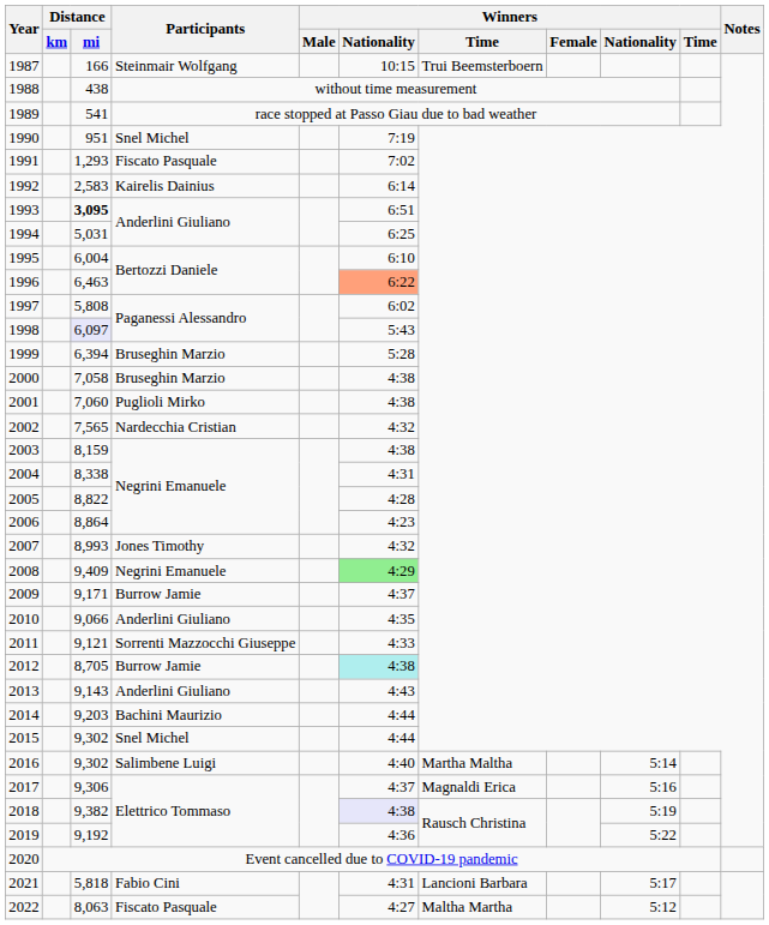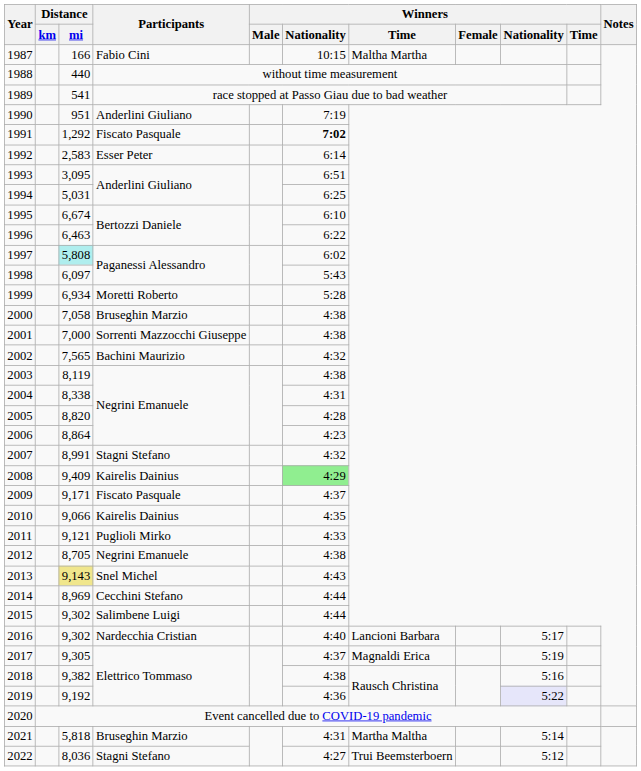 <table class="wikitable sortable">
 <tr>
 <th rowspan=2>Year</th>
 <th colspan=2>Distance</th>
 <th rowspan=2>Participants</th>
 <th colspan=6>Winners</th>
 <th rowspan=2>Notes</th>
 </tr>
 <tr>
 <th><a href='#'>km</a></th>
 <th><a href='#'>mi</a></th>
 <th>Male</th>
 <th>Nationality</th>
 <th>Time</th>
 <th>Female</th>
 <th>Nationality</th>
 <th>Time</th>
 </tr>
 <tr>
 <td align=center>1987</td>
 <td></td>
 <td align=right>166</td>
-<td>Steinmair Wolfgang</td>
+<td>Fabio Cini</td>
 <td align=center></td>
 <td align=right>10:15</td>
-<td>Trui Beemsterboern</td>
+<td>Maltha Martha</td>
 <td align=center></td>
 <td></td>
 <td></td>
 </tr>
 <tr>
 <td align=center>1988</td>
 <td></td>
-<td align=right>438</td>
+<td align=right>440</td>
 <td colspan=6 align=center>without time measurement</td>
 <td></td>
 </tr>
 <tr>
 <td align=center>1989</td>
 <td></td>
 <td align=right>541</td>
 <td colspan=6 align=center>race stopped at Passo Giau due to bad weather</td>
 <td></td>
 </tr>
 <tr>
 <td align=center>1990</td>
 <td></td>
 <td align=right>951</td>
-<td>Snel Michel</td>
+<td>Anderlini Giuliano</td>
 <td align=center></td>
 <td align=right>7:19</td>
 </tr>
 <tr>
 <td align=center>1991</td>
 <td></td>
-<td align=right>1,293</td>
+<td align=right>1,292</td>
 <td>Fiscato Pasquale</td>
 <td align=center></td>
-<td align=right>7:02</td>
+<td align=right><strong>7:02</strong></td>
 </tr>
 <tr>
 <td align=center>1992</td>
 <td></td>
 <td align=right>2,583</td>
-<td>Kairelis Dainius</td>
+<td>Esser Peter</td>
 <td align=center></td>
 <td align=right>6:14</td>
 </tr>
 <tr>
 <td align=center>1993</td>
 <td></td>
-<td align=right><strong>3,095</strong></td>
+<td align=right>3,095</td>
 <td rowspan=2>Anderlini Giuliano</td>
 <td align=center rowspan=2></td>
 <td align=right>6:51</td>
 </tr>
 <tr>
 <td align=center>1994</td>
 <td></td>
 <td align=right>5,031</td>
 <td align=right>6:25</td>
 </tr>
 <tr>
 <td align=center>1995</td>
 <td></td>
-<td align=right>6,004</td>
+<td align=right>6,674</td>
 <td rowspan=2>Bertozzi Daniele</td>
 <td align=center rowspan=2></td>
 <td align=right>6:10</td>
 </tr>
 <tr>
 <td align=center>1996</td>
 <td></td>
 <td align=right>6,463</td>
-<td align=right style="background: lightsalmon;">6:22</td>
+<td align=right>6:22</td>
 </tr>
 <tr>
 <td align=center>1997</td>
 <td></td>
-<td align=right>5,808</td>
+<td align=right style="background: paleturquoise;">5,808</td>
 <td rowspan=2>Paganessi Alessandro</td>
 <td align=center rowspan=2></td>
 <td align=right>6:02</td>
 </tr>
 <tr>
 <td align=center>1998</td>
 <td></td>
-<td align=right style="background: lavender;">6,097</td>
+<td align=right>6,097</td>
 <td align=right>5:43</td>
 </tr>
 <tr>
 <td align=center>1999</td>
 <td></td>
-<td align=right>6,394</td>
-<td>Bruseghin Marzio</td>
+<td align=right>6,934</td>
+<td>Moretti Roberto</td>
 <td align=center></td>
 <td align=right>5:28</td>
 </tr>
 <tr>
 <td align=center>2000</td>
 <td></td>
 <td align=right>7,058</td>
 <td>Bruseghin Marzio</td>
 <td align=center></td>
 <td align=right>4:38</td>
 </tr>
 <tr>
 <td align=center>2001</td>
 <td></td>
-<td align=right>7,060</td>
-<td>Puglioli Mirko</td>
+<td align=right>7,000</td>
+<td>Sorrenti Mazzocchi Giuseppe</td>
 <td align=center></td>
 <td align=right>4:38</td>
 </tr>
 <tr>
 <td align=center>2002</td>
 <td></td>
 <td align=right>7,565</td>
-<td>Nardecchia Cristian</td>
+<td>Bachini Maurizio</td>
 <td align=center></td>
 <td align=right>4:32</td>
 </tr>
 <tr>
 <td align=center>2003</td>
 <td></td>
-<td align=right>8,159</td>
+<td align=right>8,119</td>
 <td rowspan=4>Negrini Emanuele</td>
 <td align=center rowspan=4></td>
 <td align=right>4:38</td>
 </tr>
 <tr>
 <td align=center>2004</td>
 <td></td>
 <td align=right>8,338</td>
 <td align=right>4:31</td>
 </tr>
 <tr>
 <td align=center>2005</td>
 <td></td>
-<td align=right>8,822</td>
+<td align=right>8,820</td>
 <td align=right>4:28</td>
 </tr>
 <tr>
 <td align=center>2006</td>
 <td></td>
 <td align=right>8,864</td>
 <td align=right>4:23</td>
 </tr>
 <tr>
 <td align=center>2007</td>
 <td></td>
-<td align=right>8,993</td>
-<td>Jones Timothy</td>
+<td align=right>8,991</td>
+<td>Stagni Stefano</td>
 <td align=center></td>
 <td align=right>4:32</td>
 </tr>
 <tr>
 <td align=center>2008</td>
 <td></td>
 <td align=right>9,409</td>
-<td>Negrini Emanuele</td>
+<td>Kairelis Dainius</td>
 <td align=center></td>
 <td align=right style="background: lightgreen;">4:29</td>
 </tr>
 <tr>
 <td align=center>2009</td>
 <td></td>
 <td align=right>9,171</td>
-<td>Burrow Jamie</td>
+<td>Fiscato Pasquale</td>
 <td align=center></td>
 <td align=right>4:37</td>
 </tr>
 <tr>
 <td align=center>2010</td>
 <td></td>
 <td align=right>9,066</td>
-<td>Anderlini Giuliano</td>
+<td>Kairelis Dainius</td>
 <td align=center></td>
 <td align=right>4:35</td>
 </tr>
 <tr>
 <td align=center>2011</td>
 <td></td>
 <td align=right>9,121</td>
-<td>Sorrenti Mazzocchi Giuseppe</td>
+<td>Puglioli Mirko</td>
 <td align=center></td>
 <td align=right>4:33</td>
 </tr>
 <tr>
 <td align=center>2012</td>
 <td></td>
 <td align=right>8,705</td>
-<td>Burrow Jamie</td>
+<td>Negrini Emanuele</td>
 <td align=center></td>
-<td align=right style="background: paleturquoise;">4:38</td>
+<td align=right>4:38</td>
 </tr>
 <tr>
 <td align=center>2013</td>
 <td></td>
-<td align=right>9,143</td>
-<td>Anderlini Giuliano</td>
+<td align=right style="background: khaki;">9,143</td>
+<td>Snel Michel</td>
 <td align=center></td>
 <td align=right>4:43</td>
 </tr>
 <tr>
 <td align=center>2014</td>
 <td></td>
-<td align=right>9,203</td>
-<td>Bachini Maurizio</td>
+<td align=right>8,969</td>
+<td>Cecchini Stefano</td>
 <td align=center></td>
 <td align=right>4:44</td>
 </tr>
 <tr>
 <td align=center>2015</td>
 <td></td>
 <td align=right>9,302</td>
-<td>Snel Michel</td>
+<td>Salimbene Luigi</td>
 <td align=center></td>
 <td align=right>4:44</td>
 </tr>
 <tr>
 <td align=center>2016</td>
 <td></td>
 <td align=right>9,302</td>
-<td>Salimbene Luigi</td>
+<td>Nardecchia Cristian</td>
 <td align=center></td>
 <td align=right>4:40</td>
-<td>Martha Maltha</td>
+<td>Lancioni Barbara</td>
 <td align=center></td>
-<td align=right>5:14</td>
+<td align=right>5:17</td>
 <td></td>
 </tr>
 <tr>
 <td align=center>2017</td>
 <td></td>
-<td align=right>9,306</td>
+<td align=right>9,305</td>
 <td rowspan=3>Elettrico Tommaso</td>
 <td align=center rowspan=3></td>
 <td align=right>4:37</td>
 <td>Magnaldi Erica</td>
 <td align=center></td>
-<td align=right>5:16</td>
+<td align=right>5:19</td>
 <td></td>
 </tr>
 <tr>
 <td align=center>2018</td>
 <td></td>
 <td align=right>9,382</td>
-<td align=right style="background: lavender;">4:38</td>
+<td align=right>4:38</td>
 <td rowspan=2>Rausch Christina</td>
 <td align=center rowspan=2></td>
-<td align=right>5:19</td>
+<td align=right>5:16</td>
 <td></td>
 </tr>
 <tr>
 <td align=center>2019</td>
 <td></td>
 <td align=right>9,192</td>
 <td align=right>4:36</td>
-<td align=right>5:22</td>
+<td align=right style="background: lavender;">5:22</td>
 <td></td>
 </tr>
 <tr>
 <td align=center>2020</td>
 <td colspan=9 align=center>Event cancelled due to <a href='#'>COVID-19 pandemic</a></td>
 <td></td>
 </tr>
 <tr>
 <td align=center>2021</td>
 <td></td>
 <td align=right>5,818</td>
-<td>Fabio Cini</td>
+<td>Bruseghin Marzio</td>
 <td align=center rowspan=3></td>
 <td align=right>4:31</td>
-<td>Lancioni Barbara</td>
+<td>Martha Maltha</td>
 <td align=center></td>
-<td align=right>5:17</td>
+<td align=right>5:14</td>
 <td></td>
 </tr>
 <tr>
 <td align=center>2022</td>
 <td></td>
-<td align=right>8,063</td>
-<td>Fiscato Pasquale</td>
+<td align=right>8,036</td>
+<td>Stagni Stefano</td>
 <td align=right>4:27</td>
-<td>Maltha Martha</td>
+<td>Trui Beemsterboern</td>
 <td align=center></td>
 <td align=right>5:12</td>
 <td></td>
 </tr>
 </table>
